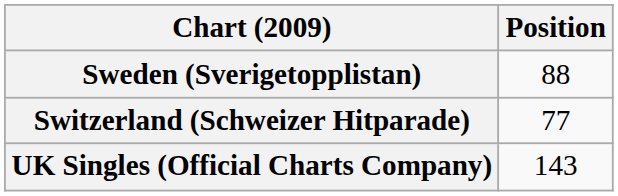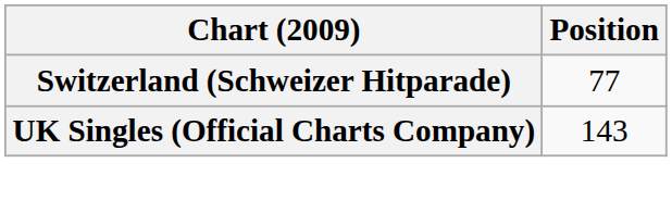 <table class="wikitable sortable plainrowheaders" style="text-align:center">
 <tr>
 <th scope="col">Chart (2009)</th>
 <th scope="col">Position</th>
-</tr>
-<tr>
-<th scope="row">Sweden (Sverigetopplistan)</th>
-<td>88</td>
 </tr>
 <tr>
 <th scope="row">Switzerland (Schweizer Hitparade)</th>
 <td>77</td>
 </tr>
 <tr>
 <th scope="row">UK Singles (Official Charts Company)</th>
 <td>143</td>
 </tr>
 </table>
